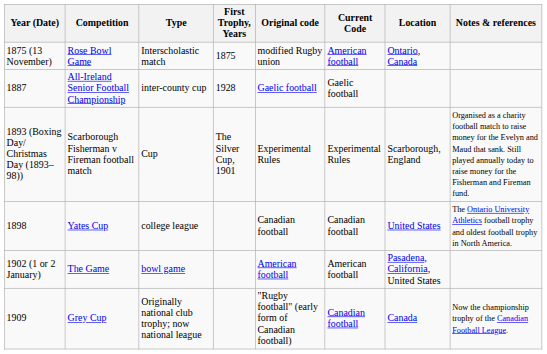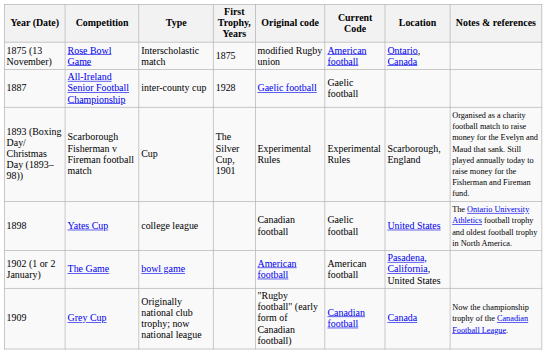 <table class="wikitable sortable">
 <tr>
 <th>Year (Date)</th>
 <th>Competition</th>
 <th>Type</th>
 <th>First Trophy,<br>Years</th>
 <th>Original code</th>
 <th>Current Code</th>
 <th>Location</th>
 <th>Notes & references</th>
 </tr>
 <tr>
 <td>1875 (13 November)</td>
 <td><a href='#'>Rose Bowl Game</a></td>
 <td>Interscholastic match</td>
 <td>1875</td>
 <td>modified Rugby union</td>
 <td><a href='#'>American football</a></td>
 <td><a href='#'>Ontario</a>, <a href='#'>Canada</a></td>
 <td></td>
 </tr>
 <tr>
 <td>1887</td>
 <td><a href='#'>All-Ireland Senior Football Championship</a></td>
 <td>inter-county cup</td>
 <td>1928</td>
 <td><a href='#'>Gaelic football</a></td>
 <td>Gaelic football</td>
 <td></td>
 <td></td>
 </tr>
 <tr>
 <td>1893 (Boxing Day/ Christmas Day (1893–98))</td>
 <td>Scarborough Fisherman v Fireman football match</td>
 <td>Cup</td>
 <td>The Silver Cup, 1901</td>
 <td>Experimental Rules</td>
 <td>Experimental Rules</td>
 <td>Scarborough, England</td>
 <td><small>Organised as a charity football match to raise money for the Evelyn and Maud that sank. Still played annually today to raise money for the Fisherman and Fireman fund.</small></td>
 </tr>
 <tr>
 <td>1898</td>
 <td><a href='#'>Yates Cup</a></td>
 <td>college league</td>
 <td></td>
 <td>Canadian football</td>
-<td>Canadian football</td>
+<td>Gaelic football</td>
 <td><a href='#'>United States</a></td>
 <td><small>The <a href='#'>Ontario University Athletics</a> football trophy and oldest football trophy in North America.</small></td>
 </tr>
 <tr>
 <td>1902 (1 or 2 January)</td>
 <td><a href='#'>The Game</a></td>
 <td><a href='#'>bowl game</a></td>
 <td></td>
 <td><a href='#'>American football</a></td>
 <td>American football</td>
 <td><a href='#'>Pasadena, California</a>, United States</td>
 <td></td>
 </tr>
 <tr>
 <td>1909</td>
 <td><a href='#'>Grey Cup</a></td>
 <td>Originally national club trophy; now national league</td>
 <td></td>
 <td>"Rugby football" (early form of Canadian football)</td>
 <td><a href='#'>Canadian football</a></td>
 <td><a href='#'>Canada</a></td>
 <td><small>Now the championship trophy of the <a href='#'>Canadian Football League</a>.</small></td>
 </tr>
 </table>
